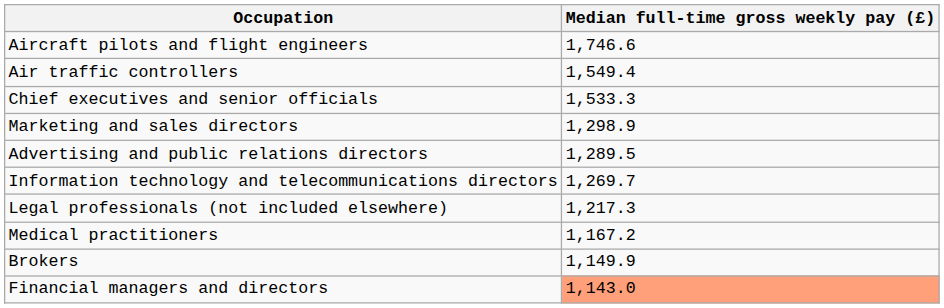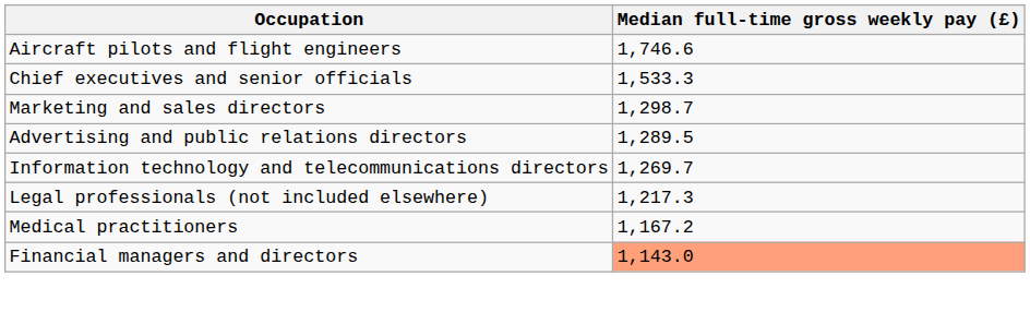 <table class="wikitable sortable">
 <tr>
 <th>Occupation</th>
 <th>Median full-time gross weekly pay (£)</th>
 </tr>
 <tr>
 <td>Aircraft pilots and flight engineers</td>
 <td>1,746.6</td>
 </tr>
 <tr>
-<td>Air traffic controllers</td>
-<td>1,549.4</td>
-</tr>
-<tr>
 <td>Chief executives and senior officials</td>
 <td>1,533.3</td>
 </tr>
 <tr>
 <td>Marketing and sales directors</td>
-<td>1,298.9</td>
+<td>1,298.7</td>
 </tr>
 <tr>
 <td>Advertising and public relations directors</td>
 <td>1,289.5</td>
 </tr>
 <tr>
 <td>Information technology and telecommunications directors</td>
 <td>1,269.7</td>
 </tr>
 <tr>
 <td>Legal professionals (not included elsewhere)</td>
 <td>1,217.3</td>
 </tr>
 <tr>
 <td>Medical practitioners</td>
 <td>1,167.2</td>
 </tr>
 <tr>
-<td>Brokers</td>
-<td>1,149.9</td>
-</tr>
-<tr>
 <td>Financial managers and directors</td>
 <td style="background: lightsalmon;">1,143.0</td>
 </tr>
 </table>
